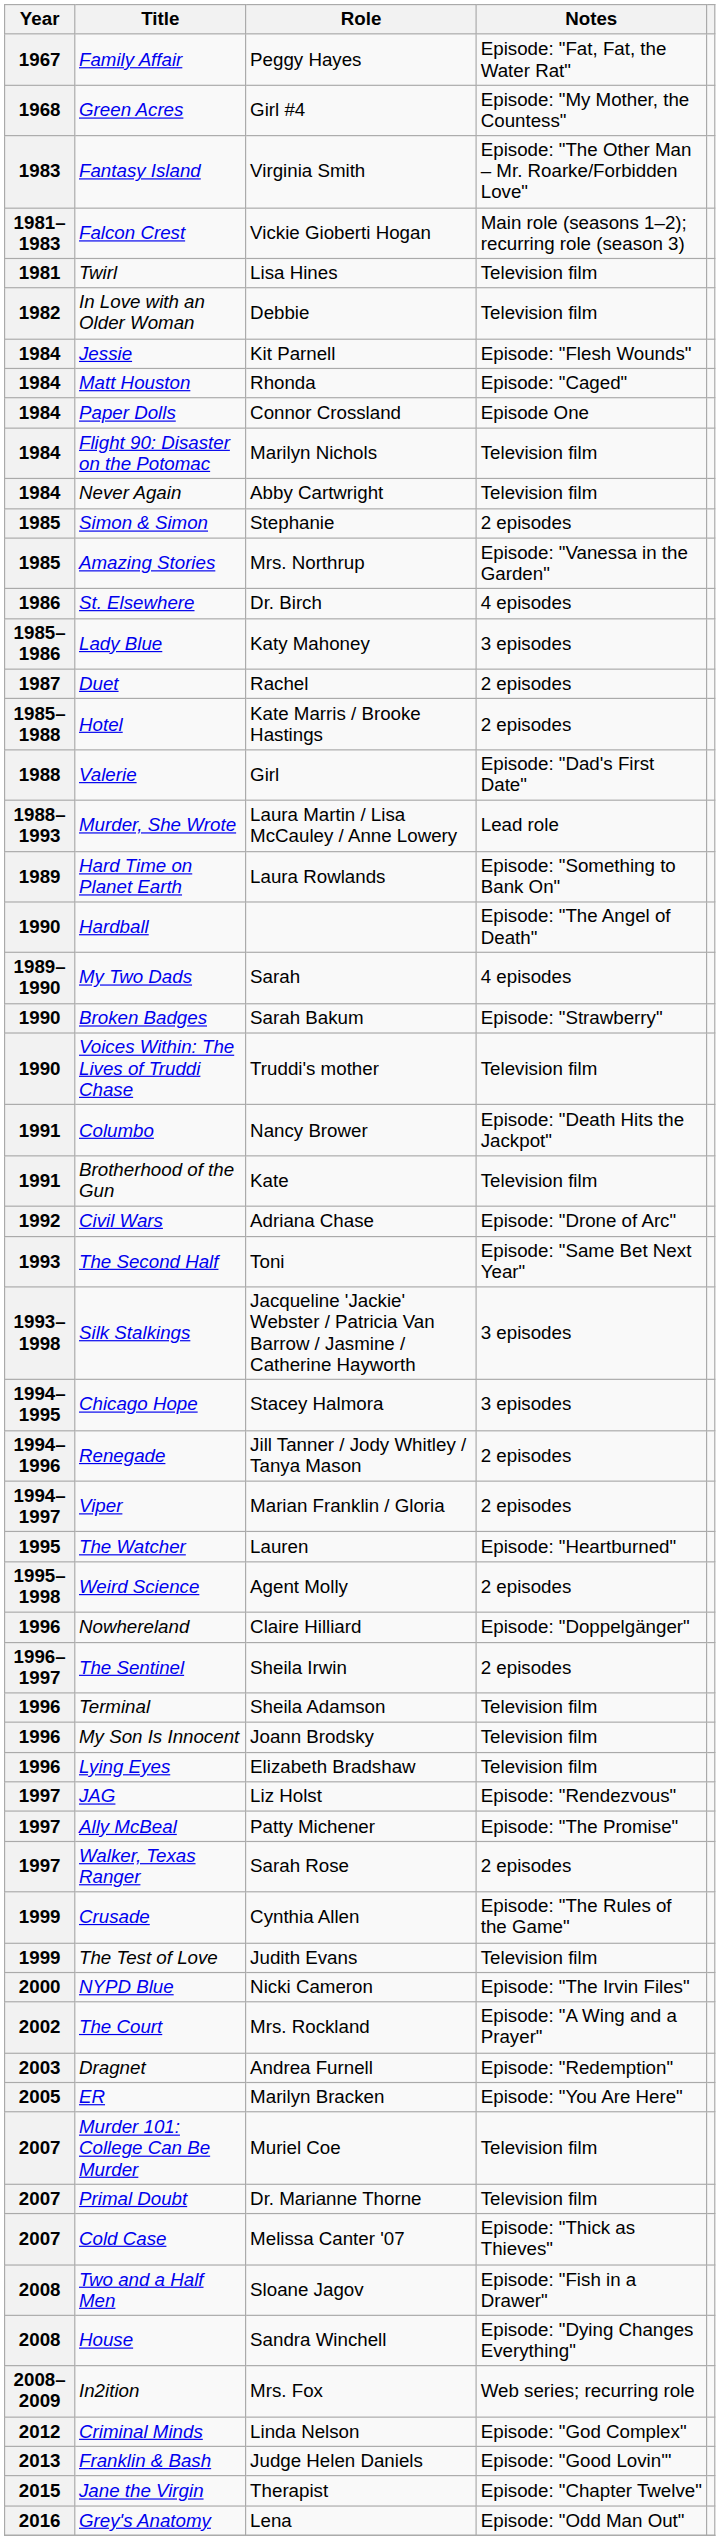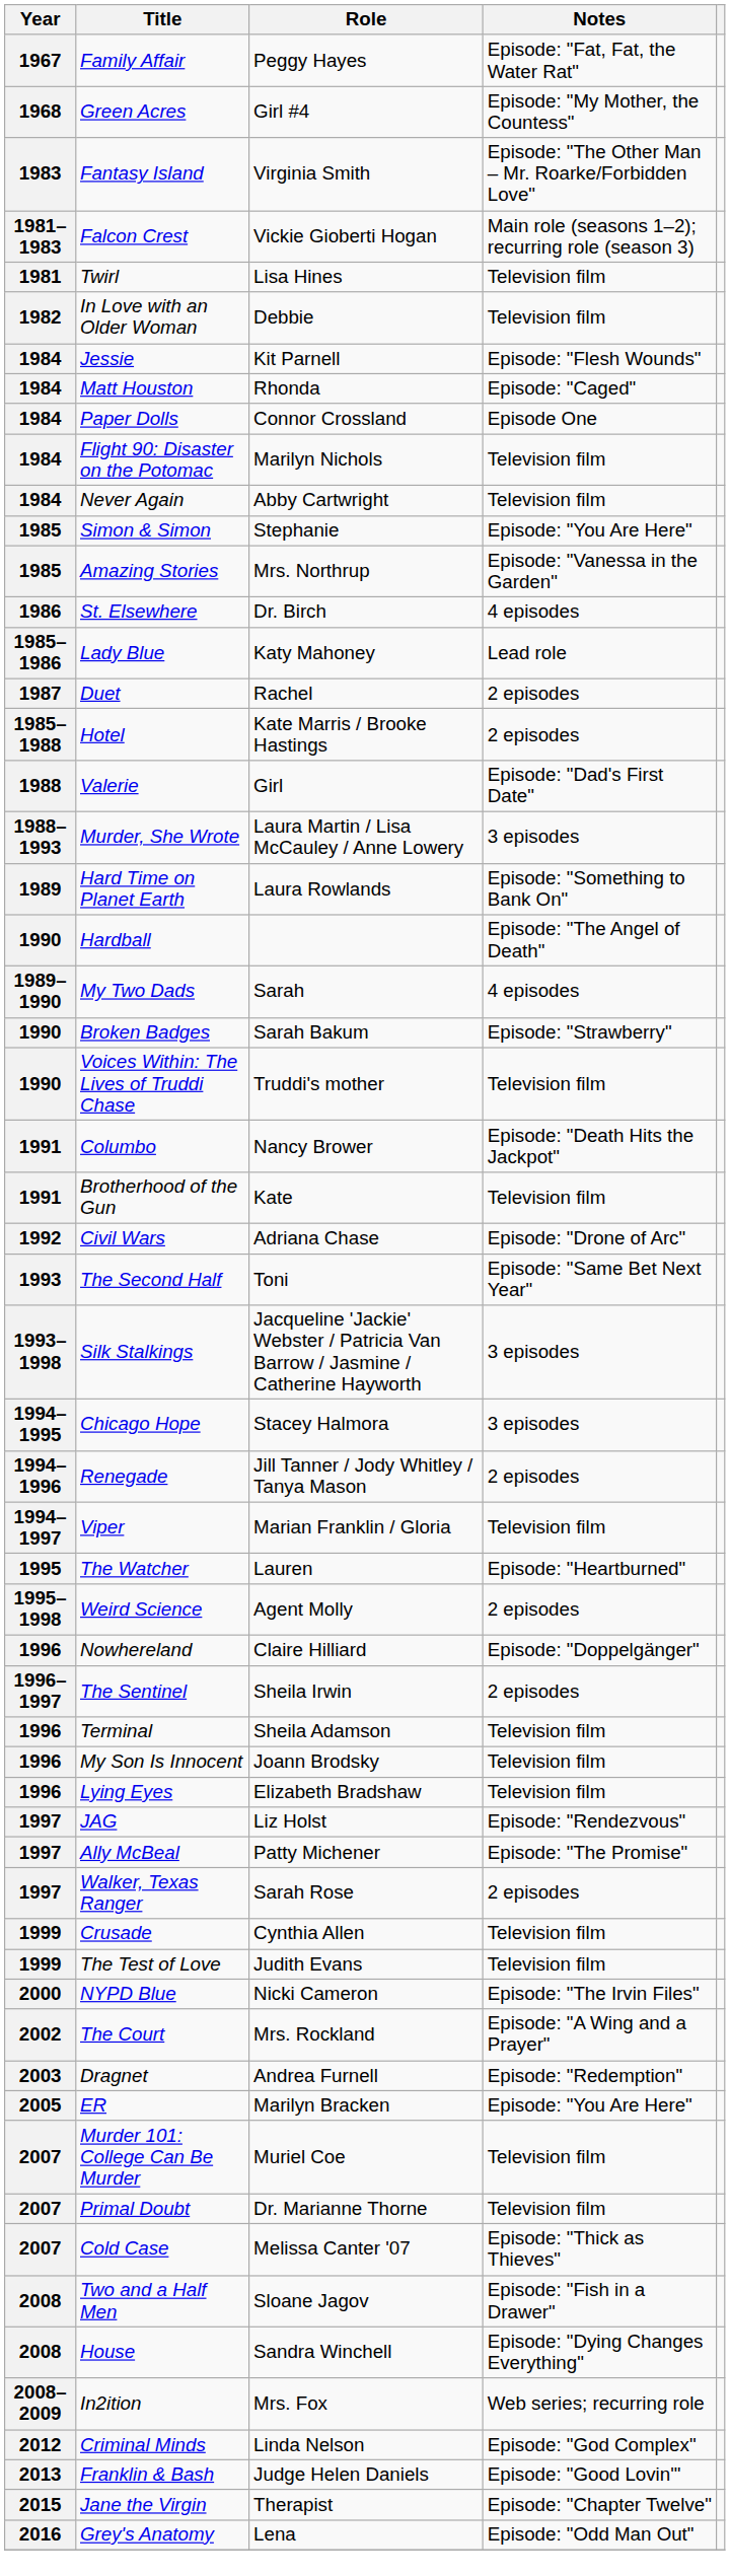 <table class="wikitable plainrowheaders sortable">
 <tr>
 <th>Year</th>
 <th>Title</th>
 <th>Role</th>
 <th class="unsortable">Notes</th>
 <th class="unsortable"></th>
 </tr>
 <tr>
 <th scope="row">1967</th>
 <td><em><a href='#'>Family Affair</a></em></td>
 <td>Peggy Hayes</td>
 <td>Episode: "Fat, Fat, the Water Rat"</td>
 <td style="text-align:center;"></td>
 </tr>
 <tr>
 <th scope="row">1968</th>
 <td><em><a href='#'>Green Acres</a></em></td>
 <td>Girl #4</td>
 <td>Episode: "My Mother, the Countess"</td>
 <td style="text-align:center;"></td>
 </tr>
 <tr>
 <th scope="row">1983</th>
 <td><em><a href='#'>Fantasy Island</a></em></td>
 <td>Virginia Smith</td>
 <td>Episode: "The Other Man – Mr. Roarke/Forbidden Love"</td>
 <td style="text-align:center;"></td>
 </tr>
 <tr>
 <th scope="row">1981–1983</th>
 <td><em><a href='#'>Falcon Crest</a></em></td>
 <td>Vickie Gioberti Hogan</td>
 <td>Main role (seasons 1–2); recurring role (season 3)</td>
 <td style="text-align:center;"></td>
 </tr>
 <tr>
 <th scope="row">1981</th>
 <td><em>Twirl</em></td>
 <td>Lisa Hines</td>
 <td>Television film</td>
 <td style="text-align:center;"></td>
 </tr>
 <tr>
 <th scope="row">1982</th>
 <td><em>In Love with an Older Woman</em></td>
 <td>Debbie</td>
 <td>Television film</td>
 <td style="text-align:center;"></td>
 </tr>
 <tr>
 <th scope="row">1984</th>
 <td><em><a href='#'>Jessie</a></em></td>
 <td>Kit Parnell</td>
 <td>Episode: "Flesh Wounds"</td>
 <td style="text-align:center;"></td>
 </tr>
 <tr>
 <th scope="row">1984</th>
 <td><em><a href='#'>Matt Houston</a></em></td>
 <td>Rhonda</td>
 <td>Episode: "Caged"</td>
 <td style="text-align:center;"></td>
 </tr>
 <tr>
 <th scope="row">1984</th>
 <td><em><a href='#'>Paper Dolls</a></em></td>
 <td>Connor Crossland</td>
 <td>Episode One</td>
 <td style="text-align:center;"></td>
 </tr>
 <tr>
 <th scope="row">1984</th>
 <td><em><a href='#'>Flight 90: Disaster on the Potomac</a></em></td>
 <td>Marilyn Nichols</td>
 <td>Television film</td>
 <td style="text-align:center;"></td>
 </tr>
 <tr>
 <th scope="row">1984</th>
 <td><em>Never Again</em></td>
 <td>Abby Cartwright</td>
 <td>Television film</td>
 <td style="text-align:center;"></td>
 </tr>
 <tr>
 <th scope="row">1985</th>
 <td><em><a href='#'>Simon & Simon</a></em></td>
 <td>Stephanie</td>
-<td>2 episodes</td>
+<td>Episode: "You Are Here"</td>
 <td style="text-align:center;"></td>
 </tr>
 <tr>
 <th scope="row">1985</th>
 <td><em><a href='#'>Amazing Stories</a></em></td>
 <td>Mrs. Northrup</td>
 <td>Episode: "Vanessa in the Garden"</td>
 <td style="text-align:center;"></td>
 </tr>
 <tr>
 <th scope="row">1986</th>
 <td><em><a href='#'>St. Elsewhere</a></em></td>
 <td>Dr. Birch</td>
 <td>4 episodes</td>
 <td style="text-align:center;"></td>
 </tr>
 <tr>
 <th scope="row">1985–1986</th>
 <td><em><a href='#'>Lady Blue</a></em></td>
 <td>Katy Mahoney</td>
-<td>3 episodes</td>
+<td>Lead role</td>
 <td style="text-align:center;"></td>
 </tr>
 <tr>
 <th scope="row">1987</th>
 <td><em><a href='#'>Duet</a></em></td>
 <td>Rachel</td>
 <td>2 episodes</td>
 <td style="text-align:center;"></td>
 </tr>
 <tr>
 <th scope="row">1985–1988</th>
 <td><em><a href='#'>Hotel</a></em></td>
 <td>Kate Marris / Brooke Hastings</td>
 <td>2 episodes</td>
 <td style="text-align:center;"></td>
 </tr>
 <tr>
 <th scope="row">1988</th>
 <td><em><a href='#'>Valerie</a></em></td>
 <td>Girl</td>
 <td>Episode: "Dad's First Date"</td>
 <td style="text-align:center;"></td>
 </tr>
 <tr>
 <th scope="row">1988–1993</th>
 <td><em><a href='#'>Murder, She Wrote</a></em></td>
 <td>Laura Martin / Lisa McCauley / Anne Lowery</td>
-<td>Lead role</td>
+<td>3 episodes</td>
 <td style="text-align:center;"></td>
 </tr>
 <tr>
 <th scope="row">1989</th>
 <td><em><a href='#'>Hard Time on Planet Earth</a></em></td>
 <td>Laura Rowlands</td>
 <td>Episode: "Something to Bank On"</td>
 <td style="text-align:center;"></td>
 </tr>
 <tr>
 <th scope="row">1990</th>
 <td><em><a href='#'>Hardball</a></em></td>
 <td></td>
 <td>Episode: "The Angel of Death"</td>
 <td style="text-align:center;"></td>
 </tr>
 <tr>
 <th scope="row">1989–1990</th>
 <td><em><a href='#'>My Two Dads</a></em></td>
 <td>Sarah</td>
 <td>4 episodes</td>
 <td style="text-align:center;"></td>
 </tr>
 <tr>
 <th scope="row">1990</th>
 <td><em><a href='#'>Broken Badges</a></em></td>
 <td>Sarah Bakum</td>
 <td>Episode: "Strawberry"</td>
 <td style="text-align:center;"></td>
 </tr>
 <tr>
 <th scope="row">1990</th>
 <td><em><a href='#'>Voices Within: The Lives of Truddi Chase</a></em></td>
 <td>Truddi's mother</td>
 <td>Television film</td>
 <td style="text-align:center;"></td>
 </tr>
 <tr>
 <th scope="row">1991</th>
 <td><em><a href='#'>Columbo</a></em></td>
 <td>Nancy Brower</td>
 <td>Episode: "Death Hits the Jackpot"</td>
 <td style="text-align:center;"></td>
 </tr>
 <tr>
 <th scope="row">1991</th>
 <td><em>Brotherhood of the Gun</em></td>
 <td>Kate</td>
 <td>Television film</td>
 <td style="text-align:center;"></td>
 </tr>
 <tr>
 <th scope="row">1992</th>
 <td><em><a href='#'>Civil Wars</a></em></td>
 <td>Adriana Chase</td>
 <td>Episode: "Drone of Arc"</td>
 <td style="text-align:center;"></td>
 </tr>
 <tr>
 <th scope="row">1993</th>
 <td data-sort-value=Second><em><a href='#'>The Second Half</a></em></td>
 <td>Toni</td>
 <td>Episode: "Same Bet Next Year"</td>
 <td style="text-align:center;"></td>
 </tr>
 <tr>
 <th scope="row">1993–1998</th>
 <td><em><a href='#'>Silk Stalkings</a></em></td>
 <td>Jacqueline 'Jackie' Webster / Patricia Van Barrow / Jasmine / Catherine Hayworth</td>
 <td>3 episodes</td>
 <td style="text-align:center;"></td>
 </tr>
 <tr>
 <th scope="row">1994–1995</th>
 <td><em><a href='#'>Chicago Hope</a></em></td>
 <td>Stacey Halmora</td>
 <td>3 episodes</td>
 <td style="text-align:center;"></td>
 </tr>
 <tr>
 <th scope="row">1994–1996</th>
 <td><em><a href='#'>Renegade</a></em></td>
 <td>Jill Tanner / Jody Whitley / Tanya Mason</td>
 <td>2 episodes</td>
 <td style="text-align:center;"></td>
 </tr>
 <tr>
 <th scope="row">1994–1997</th>
 <td><em><a href='#'>Viper</a></em></td>
 <td>Marian Franklin / Gloria</td>
-<td>2 episodes</td>
+<td>Television film</td>
 <td style="text-align:center;"></td>
 </tr>
 <tr>
 <th scope="row">1995</th>
 <td data-sort-value=Watcher><em><a href='#'>The Watcher</a></em></td>
 <td>Lauren</td>
 <td>Episode: "Heartburned"</td>
 <td style="text-align:center;"></td>
 </tr>
 <tr>
 <th scope="row">1995–1998</th>
 <td><em><a href='#'>Weird Science</a></em></td>
 <td>Agent Molly</td>
 <td>2 episodes</td>
 <td style="text-align:center;"></td>
 </tr>
 <tr>
 <th scope="row">1996</th>
 <td><em>Nowhereland</em></td>
 <td>Claire Hilliard</td>
 <td>Episode: "Doppelgänger"</td>
 <td style="text-align:center;"></td>
 </tr>
 <tr>
 <th scope="row">1996–1997</th>
 <td data-sort-value=Sentinel><em><a href='#'>The Sentinel</a></em></td>
 <td>Sheila Irwin</td>
 <td>2 episodes</td>
 <td style="text-align:center;"></td>
 </tr>
 <tr>
 <th scope="row">1996</th>
 <td><em>Terminal</em></td>
 <td>Sheila Adamson</td>
 <td>Television film</td>
 <td style="text-align:center;"></td>
 </tr>
 <tr>
 <th scope="row">1996</th>
 <td><em>My Son Is Innocent</em></td>
 <td>Joann Brodsky</td>
 <td>Television film</td>
 <td style="text-align:center;"></td>
 </tr>
 <tr>
 <th scope="row">1996</th>
 <td><em><a href='#'>Lying Eyes</a></em></td>
 <td>Elizabeth Bradshaw</td>
 <td>Television film</td>
 <td style="text-align:center;"></td>
 </tr>
 <tr>
 <th scope="row">1997</th>
 <td><em><a href='#'>JAG</a></em></td>
 <td>Liz Holst</td>
 <td>Episode: "Rendezvous"</td>
 <td style="text-align:center;"></td>
 </tr>
 <tr>
 <th scope="row">1997</th>
 <td><em><a href='#'>Ally McBeal</a></em></td>
 <td>Patty Michener</td>
 <td>Episode: "The Promise"</td>
 <td style="text-align:center;"></td>
 </tr>
 <tr>
 <th scope="row">1997</th>
 <td><em><a href='#'>Walker, Texas Ranger</a></em></td>
 <td>Sarah Rose</td>
 <td>2 episodes</td>
 <td style="text-align:center;"></td>
 </tr>
 <tr>
 <th scope="row">1999</th>
 <td><em><a href='#'>Crusade</a></em></td>
 <td>Cynthia Allen</td>
-<td>Episode: "The Rules of the Game"</td>
+<td>Television film</td>
 <td style="text-align:center;"></td>
 </tr>
 <tr>
 <th scope="row">1999</th>
 <td data-sort-value="Test"><em>The Test of Love</em></td>
 <td>Judith Evans</td>
 <td>Television film</td>
 <td style="text-align:center;"></td>
 </tr>
 <tr>
 <th scope="row">2000</th>
 <td><em><a href='#'>NYPD Blue</a></em></td>
 <td>Nicki Cameron</td>
 <td>Episode: "The Irvin Files"</td>
 <td style="text-align:center;"></td>
 </tr>
 <tr>
 <th scope="row">2002</th>
 <td data-sort-value=Court><em><a href='#'>The Court</a></em></td>
 <td>Mrs. Rockland</td>
 <td>Episode: "A Wing and a Prayer"</td>
 <td style="text-align:center;"></td>
 </tr>
 <tr>
 <th scope="row">2003</th>
 <td><em>Dragnet</em></td>
 <td>Andrea Furnell</td>
 <td>Episode: "Redemption"</td>
 <td style="text-align:center;"></td>
 </tr>
 <tr>
 <th scope="row">2005</th>
 <td><em><a href='#'>ER</a></em></td>
 <td>Marilyn Bracken</td>
 <td>Episode: "You Are Here"</td>
 <td style="text-align:center;"></td>
 </tr>
 <tr>
 <th scope="row">2007</th>
 <td><em><a href='#'>Murder 101: College Can Be Murder</a></em></td>
 <td>Muriel Coe</td>
 <td>Television film</td>
 <td style="text-align:center;"></td>
 </tr>
 <tr>
 <th scope="row">2007</th>
 <td><em><a href='#'>Primal Doubt</a></em></td>
 <td>Dr. Marianne Thorne</td>
 <td>Television film</td>
 <td style="text-align:center;"></td>
 </tr>
 <tr>
 <th scope="row">2007</th>
 <td><em><a href='#'>Cold Case</a></em></td>
 <td>Melissa Canter '07</td>
 <td>Episode: "Thick as Thieves"</td>
 <td style="text-align:center;"></td>
 </tr>
 <tr>
 <th scope="row">2008</th>
 <td><em><a href='#'>Two and a Half Men</a></em></td>
 <td>Sloane Jagov</td>
 <td>Episode: "Fish in a Drawer"</td>
 <td style="text-align:center;"></td>
 </tr>
 <tr>
 <th scope="row">2008</th>
 <td><em><a href='#'>House</a></em></td>
 <td>Sandra Winchell</td>
 <td>Episode: "Dying Changes Everything"</td>
 <td style="text-align:center;"></td>
 </tr>
 <tr>
 <th scope="row">2008–2009</th>
 <td><em>In2ition</em></td>
 <td>Mrs. Fox</td>
 <td>Web series; recurring role</td>
 <td style="text-align:center;"></td>
 </tr>
 <tr>
 <th scope="row">2012</th>
 <td><em><a href='#'>Criminal Minds</a></em></td>
 <td>Linda Nelson</td>
 <td>Episode: "God Complex"</td>
 <td style="text-align:center;"></td>
 </tr>
 <tr>
 <th scope="row">2013</th>
 <td><em><a href='#'>Franklin & Bash</a></em></td>
 <td>Judge Helen Daniels</td>
 <td>Episode: "Good Lovin'"</td>
 <td style="text-align:center;"></td>
 </tr>
 <tr>
 <th scope="row">2015</th>
 <td><em><a href='#'>Jane the Virgin</a></em></td>
 <td>Therapist</td>
 <td>Episode: "Chapter Twelve"</td>
 <td style="text-align:center;"></td>
 </tr>
 <tr>
 <th scope="row">2016</th>
 <td><em><a href='#'>Grey's Anatomy</a></em></td>
 <td>Lena</td>
 <td>Episode: "Odd Man Out"</td>
 <td style="text-align:center;"></td>
 </tr>
 <tr>
 </tr>
 </table>
